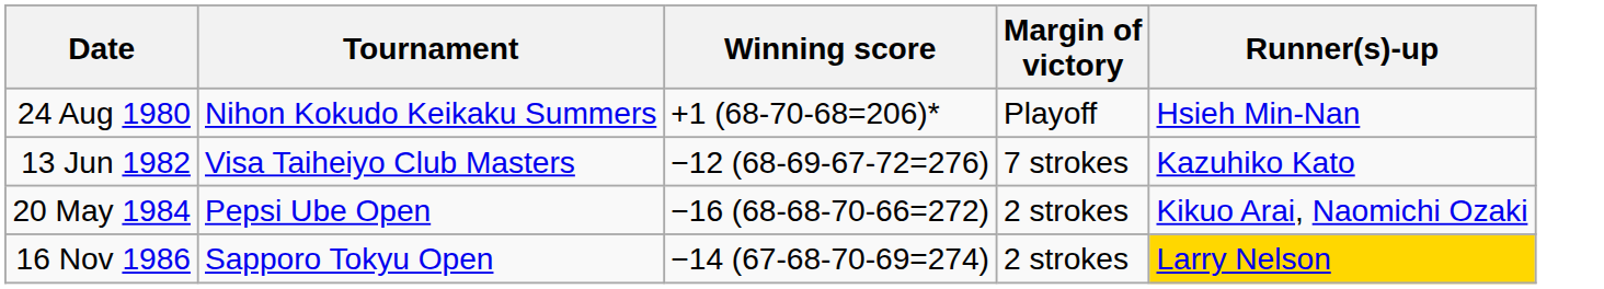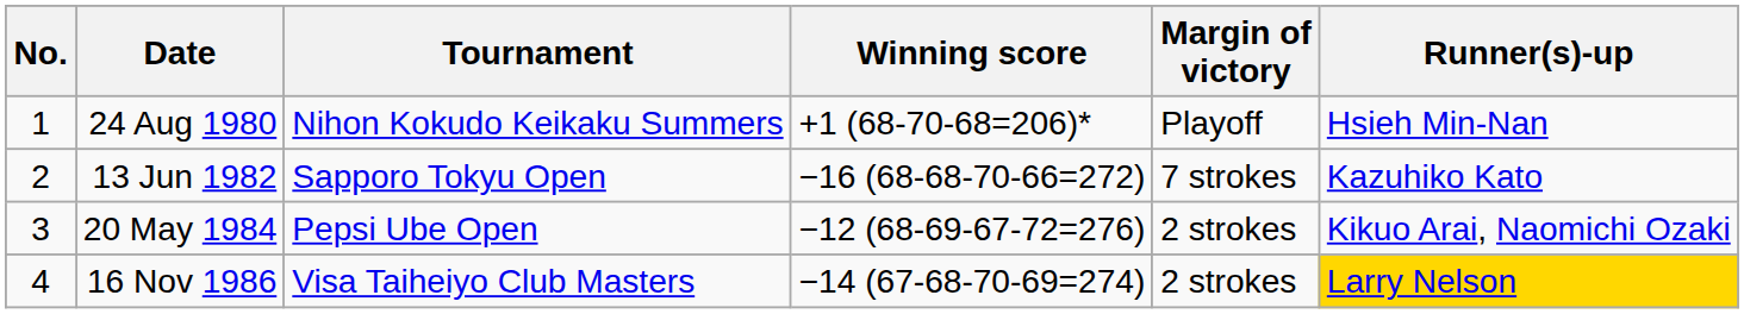 <table class="wikitable" style="font-size:95%;">
 <tr>
+<th>No.</th>
 <th>Date</th>
 <th>Tournament</th>
 <th>Winning score</th>
 <th>Margin of<br>victory</th>
 <th>Runner(s)-up</th>
 </tr>
 <tr>
+<td align=center>1</td>
 <td align=right>24 Aug <a href='#'>1980</a></td>
 <td><a href='#'>Nihon Kokudo Keikaku Summers</a></td>
 <td>+1 (68-70-68=206)*</td>
 <td>Playoff</td>
 <td> <a href='#'>Hsieh Min-Nan</a></td>
 </tr>
 <tr>
+<td align=center>2</td>
 <td align=right>13 Jun <a href='#'>1982</a></td>
-<td><a href='#'>Visa Taiheiyo Club Masters</a></td>
-<td>−12 (68-69-67-72=276)</td>
+<td><a href='#'>Sapporo Tokyu Open</a></td>
+<td>−16 (68-68-70-66=272)</td>
 <td>7 strokes</td>
 <td> <a href='#'>Kazuhiko Kato</a></td>
 </tr>
 <tr>
+<td align=center>3</td>
 <td align=right>20 May <a href='#'>1984</a></td>
 <td><a href='#'>Pepsi Ube Open</a></td>
-<td>−16 (68-68-70-66=272)</td>
+<td>−12 (68-69-67-72=276)</td>
 <td>2 strokes</td>
 <td> <a href='#'>Kikuo Arai</a>,  <a href='#'>Naomichi Ozaki</a></td>
 </tr>
 <tr>
+<td align=center>4</td>
 <td align=right>16 Nov <a href='#'>1986</a></td>
-<td><a href='#'>Sapporo Tokyu Open</a></td>
+<td><a href='#'>Visa Taiheiyo Club Masters</a></td>
 <td>−14 (67-68-70-69=274)</td>
 <td>2 strokes</td>
 <td style="background: gold;"> <a href='#'>Larry Nelson</a></td>
 </tr>
 </table>
